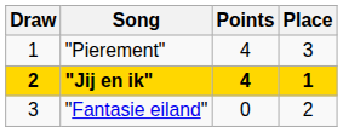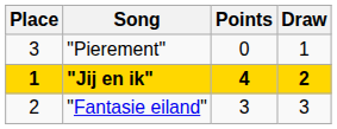 <table class="sortable wikitable" style="margin: 1em auto 1em auto; text-align:center">
 <tr>
-<th>Draw</th>
+<th>Place</th>
 <th>Song</th>
 <th>Points</th>
-<th>Place</th>
-</tr>
-<tr>
-<td>1</td>
-<td align="left">"Pierement"</td>
-<td>4</td>
-<td>3</td>
-</tr>
-<tr style="font-weight:bold; background:gold;">
-<td>2</td>
-<td align="left">"Jij en ik"</td>
-<td>4</td>
-<td>1</td>
+<th>Draw</th>
 </tr>
 <tr>
 <td>3</td>
-<td align="left">"<a href='#'>Fantasie eiland</a>"</td>
+<td align="left">"Pierement"</td>
 <td>0</td>
+<td>1</td>
+</tr>
+<tr style="font-weight:bold; background:gold;">
+<td>1</td>
+<td align="left">"Jij en ik"</td>
+<td>4</td>
 <td>2</td>
 </tr>
+<tr>
+<td>2</td>
+<td align="left">"<a href='#'>Fantasie eiland</a>"</td>
+<td>3</td>
+<td>3</td>
+</tr>
 </table>
